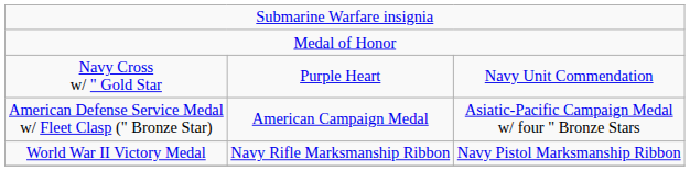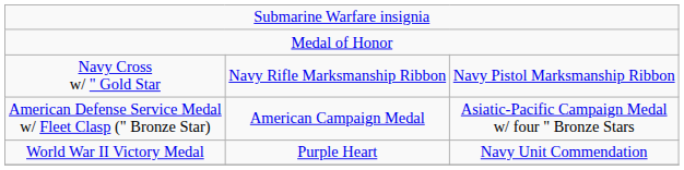 <table class="wikitable" style="margin:1em auto; text-align:center;">
 <tr>
 <td colspan="12"><a href='#'>Submarine Warfare insignia</a></td>
 </tr>
 <tr>
 <td colspan="6"><a href='#'>Medal of Honor</a></td>
 </tr>
 <tr>
 <td><a href='#'>Navy Cross</a><br>w/ <a href='#'>" Gold Star</a></td>
-<td><a href='#'>Purple Heart</a></td>
-<td><a href='#'>Navy Unit Commendation</a></td>
+<td><a href='#'>Navy Rifle Marksmanship Ribbon</a></td>
+<td><a href='#'>Navy Pistol Marksmanship Ribbon</a></td>
 </tr>
 <tr>
 <td><a href='#'>American Defense Service Medal</a><br>w/ <a href='#'>Fleet Clasp</a> (" Bronze Star)</td>
 <td><a href='#'>American Campaign Medal</a></td>
 <td><a href='#'>Asiatic-Pacific Campaign Medal</a><br>w/ four " Bronze Stars</td>
 </tr>
 <tr>
 <td><a href='#'>World War II Victory Medal</a></td>
-<td><a href='#'>Navy Rifle Marksmanship Ribbon</a></td>
-<td><a href='#'>Navy Pistol Marksmanship Ribbon</a></td>
+<td><a href='#'>Purple Heart</a></td>
+<td><a href='#'>Navy Unit Commendation</a></td>
 </tr>
 <tr>
 </tr>
 </table>
